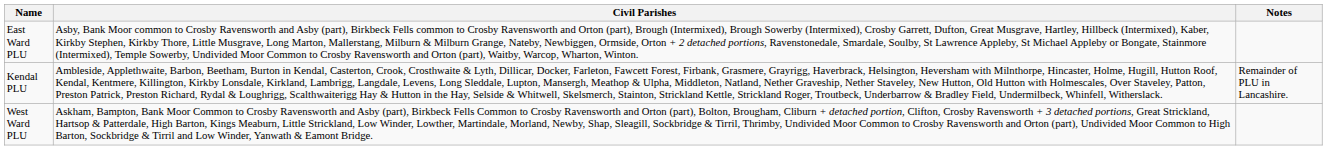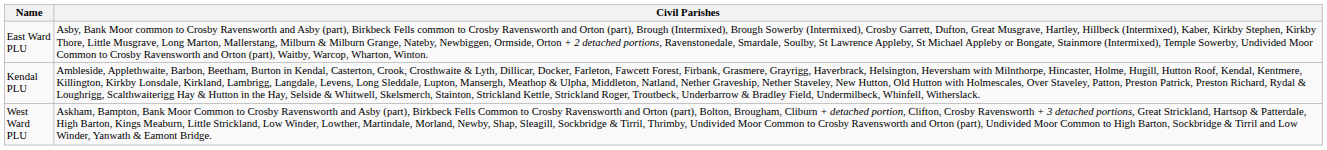 <table class="wikitable">
 <tr>
 <th>Name</th>
 <th>Civil Parishes</th>
-<th>Notes</th>
 </tr>
 <tr>
 <td>East Ward PLU</td>
 <td>Asby, Bank Moor common to Crosby Ravensworth and Asby (part), Birkbeck Fells common to Crosby Ravensworth and Orton (part), Brough (Intermixed), Brough Sowerby (Intermixed), Crosby Garrett, Dufton, Great Musgrave, Hartley, Hillbeck (Intermixed), Kaber, Kirkby Stephen, Kirkby Thore, Little Musgrave, Long Marton, Mallerstang, Milburn & Milburn Grange, Nateby, Newbiggen, Ormside, Orton <em>+ 2 detached portions</em>, Ravenstonedale, Smardale, Soulby, St Lawrence Appleby, St Michael Appleby or Bongate, Stainmore (Intermixed), Temple Sowerby, Undivided Moor Common to Crosby Ravensworth and Orton (part), Waitby, Warcop, Wharton, Winton.</td>
-<td></td>
 </tr>
 <tr>
 <td>Kendal PLU</td>
 <td>Ambleside, Applethwaite, Barbon, Beetham, Burton in Kendal, Casterton, Crook, Crosthwaite & Lyth, Dillicar, Docker, Farleton, Fawcett Forest, Firbank, Grasmere, Grayrigg, Haverbrack, Helsington, Heversham with Milnthorpe, Hincaster, Holme, Hugill, Hutton Roof, Kendal, Kentmere, Killington, Kirkby Lonsdale, Kirkland, Lambrigg, Langdale, Levens, Long Sleddale, Lupton, Mansergh, Meathop & Ulpha, Middleton, Natland, Nether Graveship, Nether Staveley, New Hutton, Old Hutton with Holmescales, Over Staveley, Patton, Preston Patrick, Preston Richard, Rydal & Loughrigg, Scalthwaiterigg Hay & Hutton in the Hay, Selside & Whitwell, Skelsmerch, Stainton, Strickland Kettle, Strickland Roger, Troutbeck, Underbarrow & Bradley Field, Undermilbeck, Whinfell, Witherslack.</td>
-<td>Remainder of PLU in Lancashire.</td>
 </tr>
 <tr>
 <td>West Ward PLU</td>
 <td>Askham, Bampton, Bank Moor Common to Crosby Ravensworth and Asby (part), Birkbeck Fells Common to Crosby Ravensworth and Orton (part), Bolton, Brougham, Cliburn <em>+ detached portion</em>, Clifton, Crosby Ravensworth <em>+ 3 detached portions</em>, Great Strickland, Hartsop & Patterdale, High Barton, Kings Meaburn, Little Strickland, Low Winder, Lowther, Martindale, Morland, Newby, Shap, Sleagill, Sockbridge & Tirril, Thrimby, Undivided Moor Common to Crosby Ravensworth and Orton (part), Undivided Moor Common to High Barton, Sockbridge & Tirril and Low Winder, Yanwath & Eamont Bridge.</td>
-<td></td>
 </tr>
 </table>
